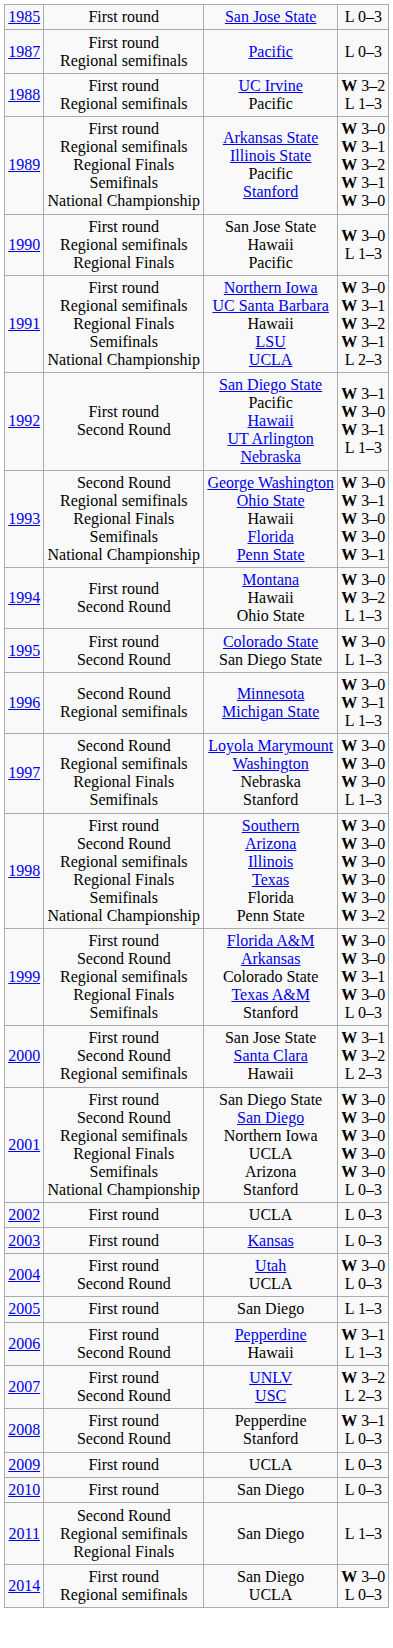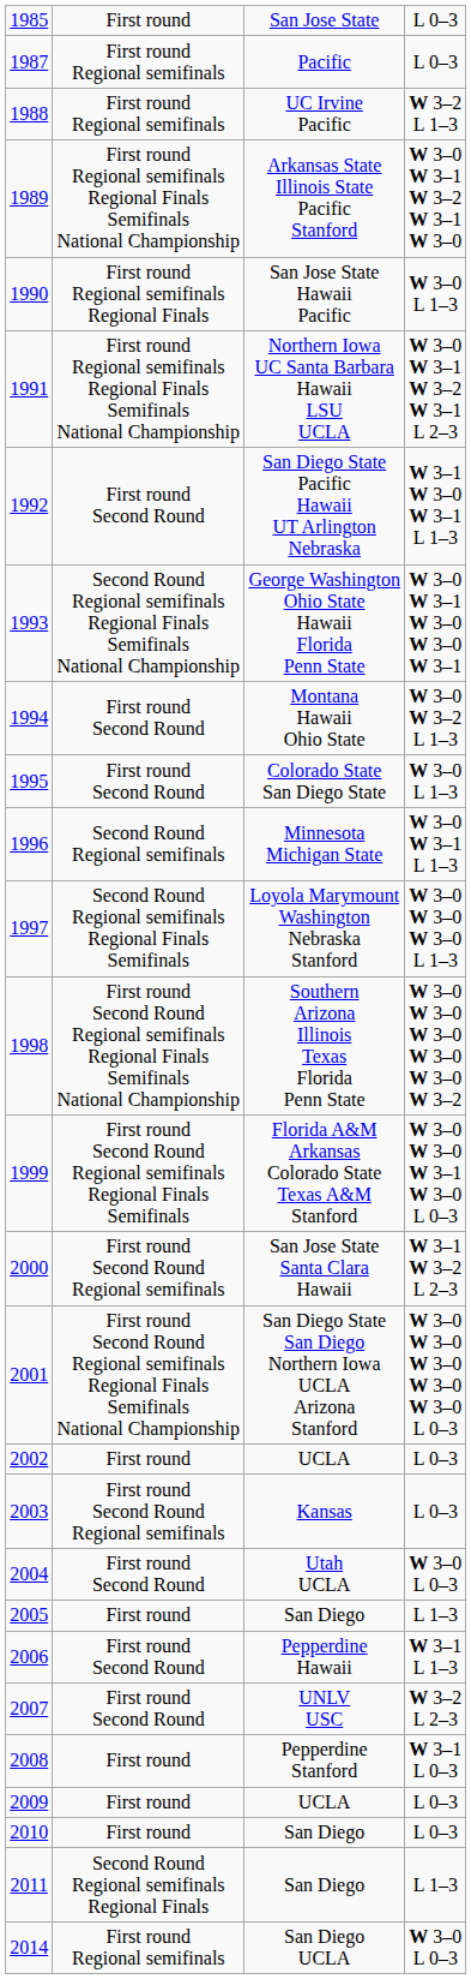 <table class="wikitable">
 <tr align="center">
 <td><a href='#'>1985</a></td>
 <td>First round</td>
 <td><a href='#'>San Jose State</a></td>
 <td>L 0–3</td>
 </tr>
 <tr align="center">
 <td><a href='#'>1987</a></td>
 <td>First round<br>Regional semifinals</td>
 <td><a href='#'>Pacific</a></td>
 <td>L 0–3</td>
 </tr>
 <tr align="center">
 <td><a href='#'>1988</a></td>
 <td>First round<br>Regional semifinals</td>
 <td><a href='#'>UC Irvine</a><br>Pacific</td>
 <td><strong>W</strong> 3–2<br>L 1–3</td>
 </tr>
 <tr align="center">
 <td><a href='#'>1989</a></td>
 <td>First round<br>Regional semifinals<br>Regional Finals<br>Semifinals<br>National Championship</td>
 <td><a href='#'>Arkansas State</a><br><a href='#'>Illinois State</a><br>Pacific<br><a href='#'>Stanford</a></td>
 <td><strong>W</strong> 3–0<br><strong>W</strong> 3–1<br><strong>W</strong> 3–2<br><strong>W</strong> 3–1<br><strong>W</strong> 3–0</td>
 </tr>
 <tr align="center">
 <td><a href='#'>1990</a></td>
 <td>First round<br>Regional semifinals<br>Regional Finals</td>
 <td>San Jose State<br>Hawaii<br>Pacific</td>
 <td><strong>W</strong> 3–0<br>L 1–3</td>
 </tr>
 <tr align="center">
 <td><a href='#'>1991</a></td>
 <td>First round<br>Regional semifinals<br>Regional Finals<br>Semifinals<br>National Championship</td>
 <td><a href='#'>Northern Iowa</a><br><a href='#'>UC Santa Barbara</a><br>Hawaii<br><a href='#'>LSU</a><br><a href='#'>UCLA</a></td>
 <td><strong>W</strong> 3–0<br><strong>W</strong> 3–1<br><strong>W</strong> 3–2<br><strong>W</strong> 3–1<br>L 2–3</td>
 </tr>
 <tr align="center">
 <td><a href='#'>1992</a></td>
 <td>First round<br>Second Round</td>
 <td><a href='#'>San Diego State</a><br>Pacific<br><a href='#'>Hawaii</a><br><a href='#'>UT Arlington</a><br><a href='#'>Nebraska</a></td>
 <td><strong>W</strong> 3–1<br><strong>W</strong> 3–0<br><strong>W</strong> 3–1<br>L 1–3</td>
 </tr>
 <tr align="center">
 <td><a href='#'>1993</a></td>
 <td>Second Round<br>Regional semifinals<br>Regional Finals<br>Semifinals<br>National Championship</td>
 <td><a href='#'>George Washington</a><br><a href='#'>Ohio State</a><br>Hawaii<br><a href='#'>Florida</a><br><a href='#'>Penn State</a></td>
 <td><strong>W</strong> 3–0<br><strong>W</strong> 3–1<br><strong>W</strong> 3–0<br><strong>W</strong> 3–0<br><strong>W</strong> 3–1</td>
 </tr>
 <tr align="center">
 <td><a href='#'>1994</a></td>
 <td>First round<br>Second Round</td>
 <td><a href='#'>Montana</a><br>Hawaii<br>Ohio State</td>
 <td><strong>W</strong> 3–0<br><strong>W</strong> 3–2<br>L 1–3</td>
 </tr>
 <tr align="center">
 <td><a href='#'>1995</a></td>
 <td>First round<br>Second Round</td>
 <td><a href='#'>Colorado State</a><br>San Diego State</td>
 <td><strong>W</strong> 3–0<br>L 1–3</td>
 </tr>
 <tr align="center">
 <td><a href='#'>1996</a></td>
 <td>Second Round<br>Regional semifinals</td>
 <td><a href='#'>Minnesota</a><br><a href='#'>Michigan State</a></td>
 <td><strong>W</strong> 3–0<br><strong>W</strong> 3–1<br>L 1–3</td>
 </tr>
 <tr align="center">
 <td><a href='#'>1997</a></td>
 <td>Second Round<br>Regional semifinals<br>Regional Finals<br>Semifinals</td>
 <td><a href='#'>Loyola Marymount</a><br><a href='#'>Washington</a><br>Nebraska<br>Stanford</td>
 <td><strong>W</strong> 3–0<br><strong>W</strong> 3–0<br><strong>W</strong> 3–0<br>L 1–3</td>
 </tr>
 <tr align="center">
 <td><a href='#'>1998</a></td>
 <td>First round<br>Second Round<br>Regional semifinals<br>Regional Finals<br>Semifinals<br>National Championship</td>
 <td><a href='#'>Southern</a><br><a href='#'>Arizona</a><br><a href='#'>Illinois</a><br><a href='#'>Texas</a><br>Florida<br>Penn State</td>
 <td><strong>W</strong> 3–0<br><strong>W</strong> 3–0<br><strong>W</strong> 3–0<br><strong>W</strong> 3–0<br><strong>W</strong> 3–0<br><strong>W</strong> 3–2</td>
 </tr>
 <tr align="center">
 <td><a href='#'>1999</a></td>
 <td>First round<br>Second Round<br>Regional semifinals<br>Regional Finals<br>Semifinals</td>
 <td><a href='#'>Florida A&M</a><br><a href='#'>Arkansas</a><br>Colorado State<br><a href='#'>Texas A&M</a><br>Stanford</td>
 <td><strong>W</strong> 3–0<br><strong>W</strong> 3–0<br><strong>W</strong> 3–1<br><strong>W</strong> 3–0<br>L 0–3</td>
 </tr>
 <tr align="center">
 <td><a href='#'>2000</a></td>
 <td>First round<br>Second Round<br>Regional semifinals</td>
 <td>San Jose State<br><a href='#'>Santa Clara</a><br>Hawaii</td>
 <td><strong>W</strong> 3–1<br><strong>W</strong> 3–2<br>L 2–3</td>
 </tr>
 <tr align="center">
 <td><a href='#'>2001</a></td>
 <td>First round<br>Second Round<br>Regional semifinals<br>Regional Finals<br>Semifinals<br>National Championship</td>
 <td>San Diego State<br><a href='#'>San Diego</a><br>Northern Iowa<br>UCLA<br>Arizona<br>Stanford</td>
 <td><strong>W</strong> 3–0<br><strong>W</strong> 3–0<br><strong>W</strong> 3–0<br><strong>W</strong> 3–0<br><strong>W</strong> 3–0<br>L 0–3</td>
 </tr>
 <tr align="center">
 <td><a href='#'>2002</a></td>
 <td>First round</td>
 <td>UCLA</td>
 <td>L 0–3</td>
 </tr>
 <tr align="center">
 <td><a href='#'>2003</a></td>
-<td>First round</td>
+<td>First round<br>Second Round<br>Regional semifinals</td>
 <td><a href='#'>Kansas</a></td>
 <td>L 0–3</td>
 </tr>
 <tr align="center">
 <td><a href='#'>2004</a></td>
 <td>First round<br>Second Round</td>
 <td><a href='#'>Utah</a><br>UCLA</td>
 <td><strong>W</strong> 3–0<br>L  0–3</td>
 </tr>
 <tr align="center">
 <td><a href='#'>2005</a></td>
 <td>First round</td>
 <td>San Diego</td>
 <td>L 1–3</td>
 </tr>
 <tr align="center">
 <td><a href='#'>2006</a></td>
 <td>First round<br>Second Round</td>
 <td><a href='#'>Pepperdine</a><br>Hawaii</td>
 <td><strong>W</strong> 3–1<br>L 1–3</td>
 </tr>
 <tr align="center">
 <td><a href='#'>2007</a></td>
 <td>First round<br>Second Round</td>
 <td><a href='#'>UNLV</a><br><a href='#'>USC</a></td>
 <td><strong>W</strong> 3–2<br>L 2–3</td>
 </tr>
 <tr align="center">
 <td><a href='#'>2008</a></td>
-<td>First round<br>Second Round</td>
+<td>First round</td>
 <td>Pepperdine<br>Stanford</td>
 <td><strong>W</strong> 3–1<br>L 0–3</td>
 </tr>
 <tr align="center">
 <td><a href='#'>2009</a></td>
 <td>First round</td>
 <td>UCLA</td>
 <td>L 0–3</td>
 </tr>
 <tr align="center">
 <td><a href='#'>2010</a></td>
 <td>First round</td>
 <td>San Diego</td>
 <td>L 0–3</td>
 </tr>
 <tr align="center">
 <td><a href='#'>2011</a></td>
 <td>Second Round<br>Regional semifinals<br>Regional Finals</td>
 <td>San Diego</td>
 <td>L 1–3</td>
 </tr>
 <tr align="center">
 <td><a href='#'>2014</a></td>
 <td>First round<br>Regional semifinals</td>
 <td>San Diego<br>UCLA</td>
 <td><strong>W</strong> 3–0<br>L 0–3</td>
 </tr>
 </table>
